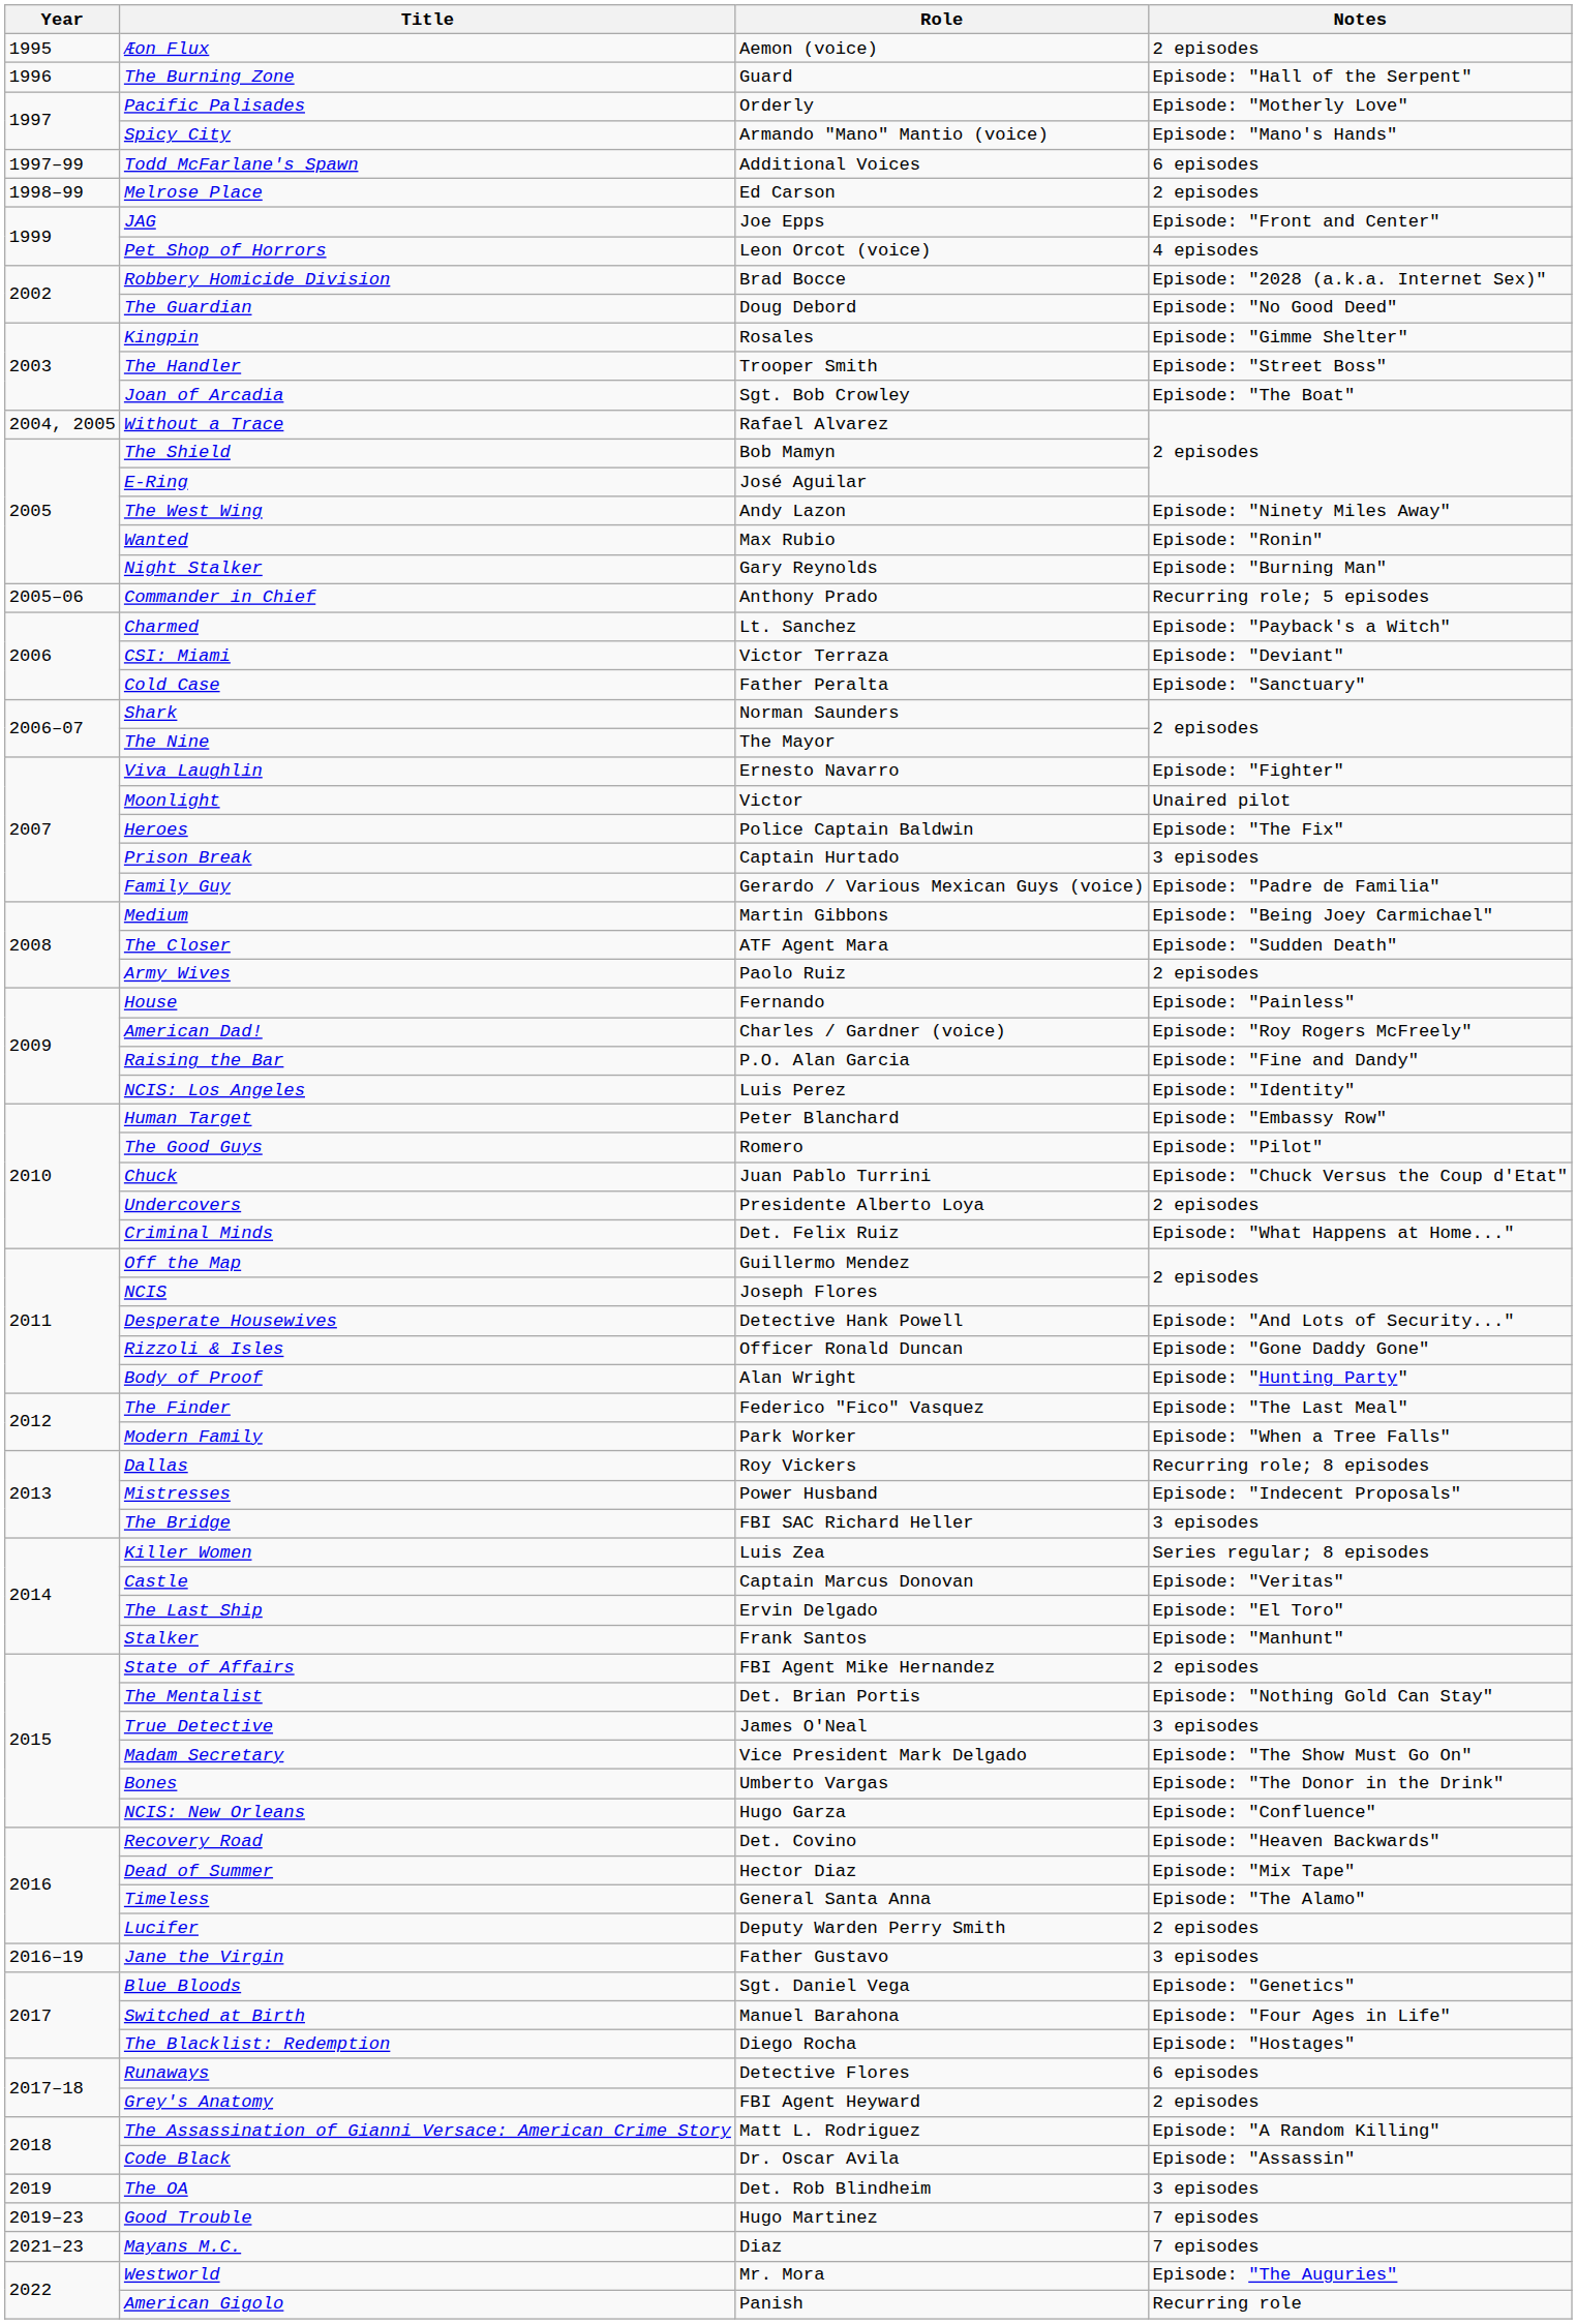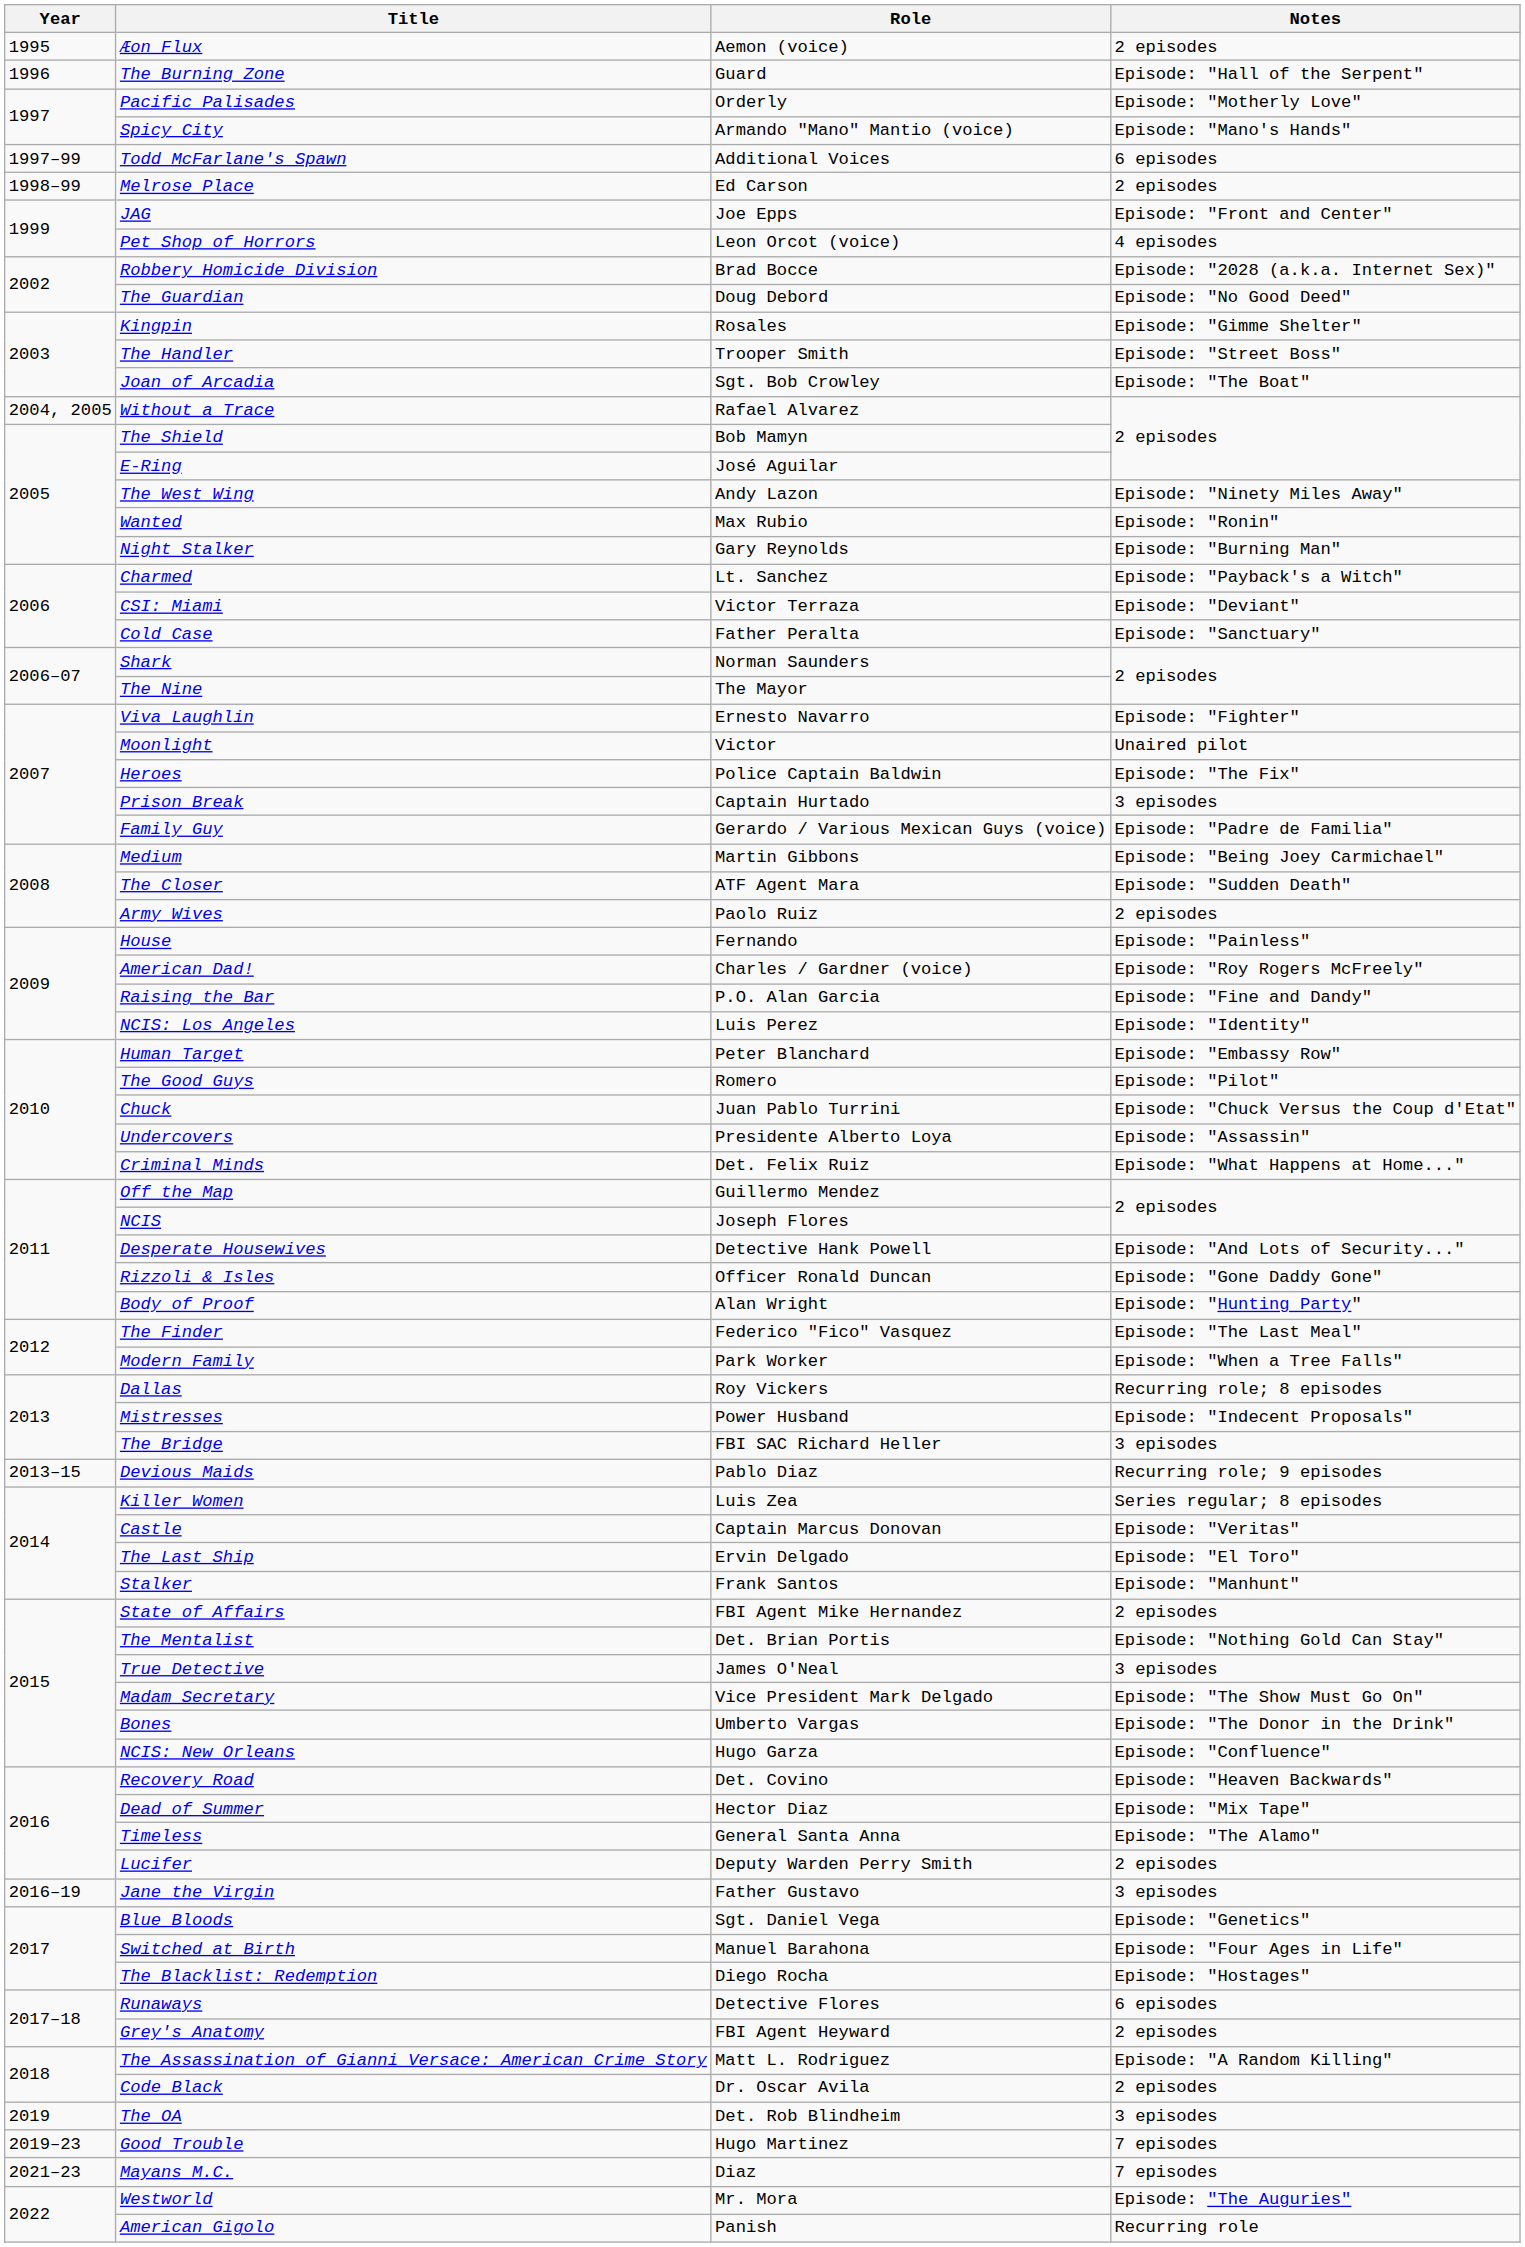 <table class="wikitable sortable">
 <tr>
 <th>Year</th>
 <th>Title</th>
 <th>Role</th>
 <th>Notes</th>
 </tr>
 <tr>
 <td>1995</td>
 <td><em><a href='#'>Æon Flux</a></em></td>
 <td>Aemon (voice)</td>
 <td>2 episodes</td>
 </tr>
 <tr>
 <td>1996</td>
 <td><em><a href='#'>The Burning Zone</a></em></td>
 <td>Guard</td>
 <td>Episode: "Hall of the Serpent"</td>
 </tr>
 <tr>
 <td rowspan = "2">1997</td>
 <td><em><a href='#'>Pacific Palisades</a></em></td>
 <td>Orderly</td>
 <td>Episode: "Motherly Love"</td>
 </tr>
 <tr>
 <td><em><a href='#'>Spicy City</a></em></td>
 <td>Armando "Mano" Mantio (voice)</td>
 <td>Episode: "Mano's Hands"</td>
 </tr>
 <tr>
 <td>1997–99</td>
 <td><em><a href='#'>Todd McFarlane's Spawn</a></em></td>
 <td>Additional Voices</td>
 <td>6 episodes</td>
 </tr>
 <tr>
 <td>1998–99</td>
 <td><em><a href='#'>Melrose Place</a></em></td>
 <td>Ed Carson</td>
 <td>2 episodes</td>
 </tr>
 <tr>
 <td rowspan = "2">1999</td>
 <td><em><a href='#'>JAG</a></em></td>
 <td>Joe Epps</td>
 <td>Episode: "Front and Center"</td>
 </tr>
 <tr>
 <td><em><a href='#'>Pet Shop of Horrors</a></em></td>
 <td>Leon Orcot (voice)</td>
 <td>4 episodes</td>
 </tr>
 <tr>
 <td rowspan = "2">2002</td>
 <td><em><a href='#'>Robbery Homicide Division</a></em></td>
 <td>Brad Bocce</td>
 <td>Episode: "2028 (a.k.a. Internet Sex)"</td>
 </tr>
 <tr>
 <td><em><a href='#'>The Guardian</a></em></td>
 <td>Doug Debord</td>
 <td>Episode: "No Good Deed"</td>
 </tr>
 <tr>
 <td rowspan = "3">2003</td>
 <td><em><a href='#'>Kingpin</a></em></td>
 <td>Rosales</td>
 <td>Episode: "Gimme Shelter"</td>
 </tr>
 <tr>
 <td><em><a href='#'>The Handler</a></em></td>
 <td>Trooper Smith</td>
 <td>Episode: "Street Boss"</td>
 </tr>
 <tr>
 <td><em><a href='#'>Joan of Arcadia</a></em></td>
 <td>Sgt. Bob Crowley</td>
 <td>Episode: "The Boat"</td>
 </tr>
 <tr>
 <td>2004, 2005</td>
 <td><em><a href='#'>Without a Trace</a></em></td>
 <td>Rafael Alvarez</td>
 <td rowspan = "3">2 episodes</td>
 </tr>
 <tr>
 <td rowspan = "5">2005</td>
 <td><em><a href='#'>The Shield</a></em></td>
 <td>Bob Mamyn</td>
 </tr>
 <tr>
 <td><em><a href='#'>E-Ring</a></em></td>
 <td>José Aguilar</td>
 </tr>
 <tr>
 <td><em><a href='#'>The West Wing</a></em></td>
 <td>Andy Lazon</td>
 <td>Episode: "Ninety Miles Away"</td>
 </tr>
 <tr>
 <td><em><a href='#'>Wanted</a></em></td>
 <td>Max Rubio</td>
 <td>Episode: "Ronin"</td>
 </tr>
 <tr>
 <td><em><a href='#'>Night Stalker</a></em></td>
 <td>Gary Reynolds</td>
 <td>Episode: "Burning Man"</td>
 </tr>
 <tr>
-<td>2005–06</td>
-<td><em><a href='#'>Commander in Chief</a></em></td>
-<td>Anthony Prado</td>
-<td>Recurring role; 5 episodes</td>
-</tr>
-<tr>
 <td rowspan = "3">2006</td>
 <td><em><a href='#'>Charmed</a></em></td>
 <td>Lt. Sanchez</td>
 <td>Episode: "Payback's a Witch"</td>
 </tr>
 <tr>
 <td><em><a href='#'>CSI: Miami</a></em></td>
 <td>Victor Terraza</td>
 <td>Episode: "Deviant"</td>
 </tr>
 <tr>
 <td><em><a href='#'>Cold Case</a></em></td>
 <td>Father Peralta</td>
 <td>Episode: "Sanctuary"</td>
 </tr>
 <tr>
 <td rowspan = "2">2006–07</td>
 <td><em><a href='#'>Shark</a></em></td>
 <td>Norman Saunders</td>
 <td rowspan = "2">2 episodes</td>
 </tr>
 <tr>
 <td><em><a href='#'>The Nine</a></em></td>
 <td>The Mayor</td>
 </tr>
 <tr>
 <td rowspan = "5">2007</td>
 <td><em><a href='#'>Viva Laughlin</a></em></td>
 <td>Ernesto Navarro</td>
 <td>Episode: "Fighter"</td>
 </tr>
 <tr>
 <td><em><a href='#'>Moonlight</a></em></td>
 <td>Victor</td>
 <td>Unaired pilot</td>
 </tr>
 <tr>
 <td><em><a href='#'>Heroes</a></em></td>
 <td>Police Captain Baldwin</td>
 <td>Episode: "The Fix"</td>
 </tr>
 <tr>
 <td><em><a href='#'>Prison Break</a></em></td>
 <td>Captain Hurtado</td>
 <td>3 episodes</td>
 </tr>
 <tr>
 <td><em><a href='#'>Family Guy</a></em></td>
 <td>Gerardo / Various Mexican Guys (voice)</td>
 <td>Episode: "Padre de Familia"</td>
 </tr>
 <tr>
 <td rowspan = "3">2008</td>
 <td><em><a href='#'>Medium</a></em></td>
 <td>Martin Gibbons</td>
 <td>Episode: "Being Joey Carmichael"</td>
 </tr>
 <tr>
 <td><em><a href='#'>The Closer</a></em></td>
 <td>ATF Agent Mara</td>
 <td>Episode: "Sudden Death"</td>
 </tr>
 <tr>
 <td><em><a href='#'>Army Wives</a></em></td>
 <td>Paolo Ruiz</td>
 <td>2 episodes</td>
 </tr>
 <tr>
 <td rowspan = "4">2009</td>
 <td><em><a href='#'>House</a></em></td>
 <td>Fernando</td>
 <td>Episode: "Painless"</td>
 </tr>
 <tr>
 <td><em><a href='#'>American Dad!</a></em></td>
 <td>Charles / Gardner (voice)</td>
 <td>Episode: "Roy Rogers McFreely"</td>
 </tr>
 <tr>
 <td><em><a href='#'>Raising the Bar</a></em></td>
 <td>P.O. Alan Garcia</td>
 <td>Episode: "Fine and Dandy"</td>
 </tr>
 <tr>
 <td><em><a href='#'>NCIS: Los Angeles</a></em></td>
 <td>Luis Perez</td>
 <td>Episode: "Identity"</td>
 </tr>
 <tr>
 <td rowspan = "5">2010</td>
 <td><em><a href='#'>Human Target</a></em></td>
 <td>Peter Blanchard</td>
 <td>Episode: "Embassy Row"</td>
 </tr>
 <tr>
 <td><em><a href='#'>The Good Guys</a></em></td>
 <td>Romero</td>
 <td>Episode: "Pilot"</td>
 </tr>
 <tr>
 <td><em><a href='#'>Chuck</a></em></td>
 <td>Juan Pablo Turrini</td>
 <td>Episode: "Chuck Versus the Coup d'Etat"</td>
 </tr>
 <tr>
 <td><em><a href='#'>Undercovers</a></em></td>
 <td>Presidente Alberto Loya</td>
-<td>2 episodes</td>
+<td>Episode: "Assassin"</td>
 </tr>
 <tr>
 <td><em><a href='#'>Criminal Minds</a></em></td>
 <td>Det. Felix Ruiz</td>
 <td>Episode: "What Happens at Home..."</td>
 </tr>
 <tr>
 <td rowspan = "5">2011</td>
 <td><em><a href='#'>Off the Map</a></em></td>
 <td>Guillermo Mendez</td>
 <td rowspan = "2">2 episodes</td>
 </tr>
 <tr>
 <td><em><a href='#'>NCIS</a></em></td>
 <td>Joseph Flores</td>
 </tr>
 <tr>
 <td><em><a href='#'>Desperate Housewives</a></em></td>
 <td>Detective Hank Powell</td>
 <td>Episode: "And Lots of Security..."</td>
 </tr>
 <tr>
 <td><em><a href='#'>Rizzoli & Isles</a></em></td>
 <td>Officer Ronald Duncan</td>
 <td>Episode: "Gone Daddy Gone"</td>
 </tr>
 <tr>
 <td><em><a href='#'>Body of Proof</a></em></td>
 <td>Alan Wright</td>
 <td>Episode: "<a href='#'>Hunting Party</a>"</td>
 </tr>
 <tr>
 <td rowspan = "2">2012</td>
 <td><em><a href='#'>The Finder</a></em></td>
 <td>Federico "Fico" Vasquez</td>
 <td>Episode: "The Last Meal"</td>
 </tr>
 <tr>
 <td><em><a href='#'>Modern Family</a></em></td>
 <td>Park Worker</td>
 <td>Episode: "When a Tree Falls"</td>
 </tr>
 <tr>
 <td rowspan = "3">2013</td>
 <td><em><a href='#'>Dallas</a></em></td>
 <td>Roy Vickers</td>
 <td>Recurring role; 8 episodes</td>
 </tr>
 <tr>
 <td><em><a href='#'>Mistresses</a></em></td>
 <td>Power Husband</td>
 <td>Episode: "Indecent Proposals"</td>
 </tr>
 <tr>
 <td><em><a href='#'>The Bridge</a></em></td>
 <td>FBI SAC Richard Heller</td>
 <td>3 episodes</td>
+</tr>
+<tr>
+<td>2013–15</td>
+<td><em><a href='#'>Devious Maids</a></em></td>
+<td>Pablo Diaz</td>
+<td>Recurring role; 9 episodes</td>
 </tr>
 <tr>
 <td rowspan = "4">2014</td>
 <td><em><a href='#'>Killer Women</a></em></td>
 <td>Luis Zea</td>
 <td>Series regular; 8 episodes</td>
 </tr>
 <tr>
 <td><em><a href='#'>Castle</a></em></td>
 <td>Captain Marcus Donovan</td>
 <td>Episode: "Veritas"</td>
 </tr>
 <tr>
 <td><em><a href='#'>The Last Ship</a></em></td>
 <td>Ervin Delgado</td>
 <td>Episode: "El Toro"</td>
 </tr>
 <tr>
 <td><em><a href='#'>Stalker</a></em></td>
 <td>Frank Santos</td>
 <td>Episode: "Manhunt"</td>
 </tr>
 <tr>
 <td rowspan = "6">2015</td>
 <td><em><a href='#'>State of Affairs</a></em></td>
 <td>FBI Agent Mike Hernandez</td>
 <td>2 episodes</td>
 </tr>
 <tr>
 <td><em><a href='#'>The Mentalist</a></em></td>
 <td>Det. Brian Portis</td>
 <td>Episode: "Nothing Gold Can Stay"</td>
 </tr>
 <tr>
 <td><em><a href='#'>True Detective</a></em></td>
 <td>James O'Neal</td>
 <td>3 episodes</td>
 </tr>
 <tr>
 <td><em><a href='#'>Madam Secretary</a></em></td>
 <td>Vice President Mark Delgado</td>
 <td>Episode: "The Show Must Go On"</td>
 </tr>
 <tr>
 <td><em><a href='#'>Bones</a></em></td>
 <td>Umberto Vargas</td>
 <td>Episode: "The Donor in the Drink"</td>
 </tr>
 <tr>
 <td><em><a href='#'>NCIS: New Orleans</a></em></td>
 <td>Hugo Garza</td>
 <td>Episode: "Confluence"</td>
 </tr>
 <tr>
 <td rowspan = "4">2016</td>
 <td><em><a href='#'>Recovery Road</a></em></td>
 <td>Det. Covino</td>
 <td>Episode: "Heaven Backwards"</td>
 </tr>
 <tr>
 <td><em><a href='#'>Dead of Summer</a></em></td>
 <td>Hector Diaz</td>
 <td>Episode: "Mix Tape"</td>
 </tr>
 <tr>
 <td><em><a href='#'>Timeless</a></em></td>
 <td>General Santa Anna</td>
 <td>Episode: "The Alamo"</td>
 </tr>
 <tr>
 <td><em><a href='#'>Lucifer</a></em></td>
 <td>Deputy Warden Perry Smith</td>
 <td>2 episodes</td>
 </tr>
 <tr>
 <td>2016–19</td>
 <td><em><a href='#'>Jane the Virgin</a></em></td>
 <td>Father Gustavo</td>
 <td>3 episodes</td>
 </tr>
 <tr>
 <td rowspan = "3">2017</td>
 <td><em><a href='#'>Blue Bloods</a></em></td>
 <td>Sgt. Daniel Vega</td>
 <td>Episode: "Genetics"</td>
 </tr>
 <tr>
 <td><em><a href='#'>Switched at Birth</a></em></td>
 <td>Manuel Barahona</td>
 <td>Episode: "Four Ages in Life"</td>
 </tr>
 <tr>
 <td><em><a href='#'>The Blacklist: Redemption</a></em></td>
 <td>Diego Rocha</td>
 <td>Episode: "Hostages"</td>
 </tr>
 <tr>
 <td rowspan = "2">2017–18</td>
 <td><em><a href='#'>Runaways</a></em></td>
 <td>Detective Flores</td>
 <td>6 episodes</td>
 </tr>
 <tr>
 <td><em><a href='#'>Grey's Anatomy</a></em></td>
 <td>FBI Agent Heyward</td>
 <td>2 episodes</td>
 </tr>
 <tr>
 <td rowspan = "2">2018</td>
 <td><em><a href='#'>The Assassination of Gianni Versace: American Crime Story</a></em></td>
 <td>Matt L. Rodriguez</td>
 <td>Episode: "A Random Killing"</td>
 </tr>
 <tr>
 <td><em><a href='#'>Code Black</a></em></td>
 <td>Dr. Oscar Avila</td>
-<td>Episode: "Assassin"</td>
+<td>2 episodes</td>
 </tr>
 <tr>
 <td>2019</td>
 <td><em><a href='#'>The OA</a></em></td>
 <td>Det. Rob Blindheim</td>
 <td>3 episodes</td>
 </tr>
 <tr>
 <td>2019–23</td>
 <td><em><a href='#'>Good Trouble</a></em></td>
 <td>Hugo Martinez</td>
 <td>7 episodes</td>
 </tr>
 <tr>
 <td>2021–23</td>
 <td><em><a href='#'>Mayans M.C.</a></em></td>
 <td>Diaz</td>
 <td>7 episodes</td>
 </tr>
 <tr>
 <td rowspan = "2">2022</td>
 <td><em><a href='#'>Westworld</a></em></td>
 <td>Mr. Mora</td>
 <td>Episode: <a href='#'>"The Auguries"</a></td>
 </tr>
 <tr>
 <td><em><a href='#'>American Gigolo</a></em></td>
 <td>Panish</td>
 <td>Recurring role</td>
 </tr>
 </table>
